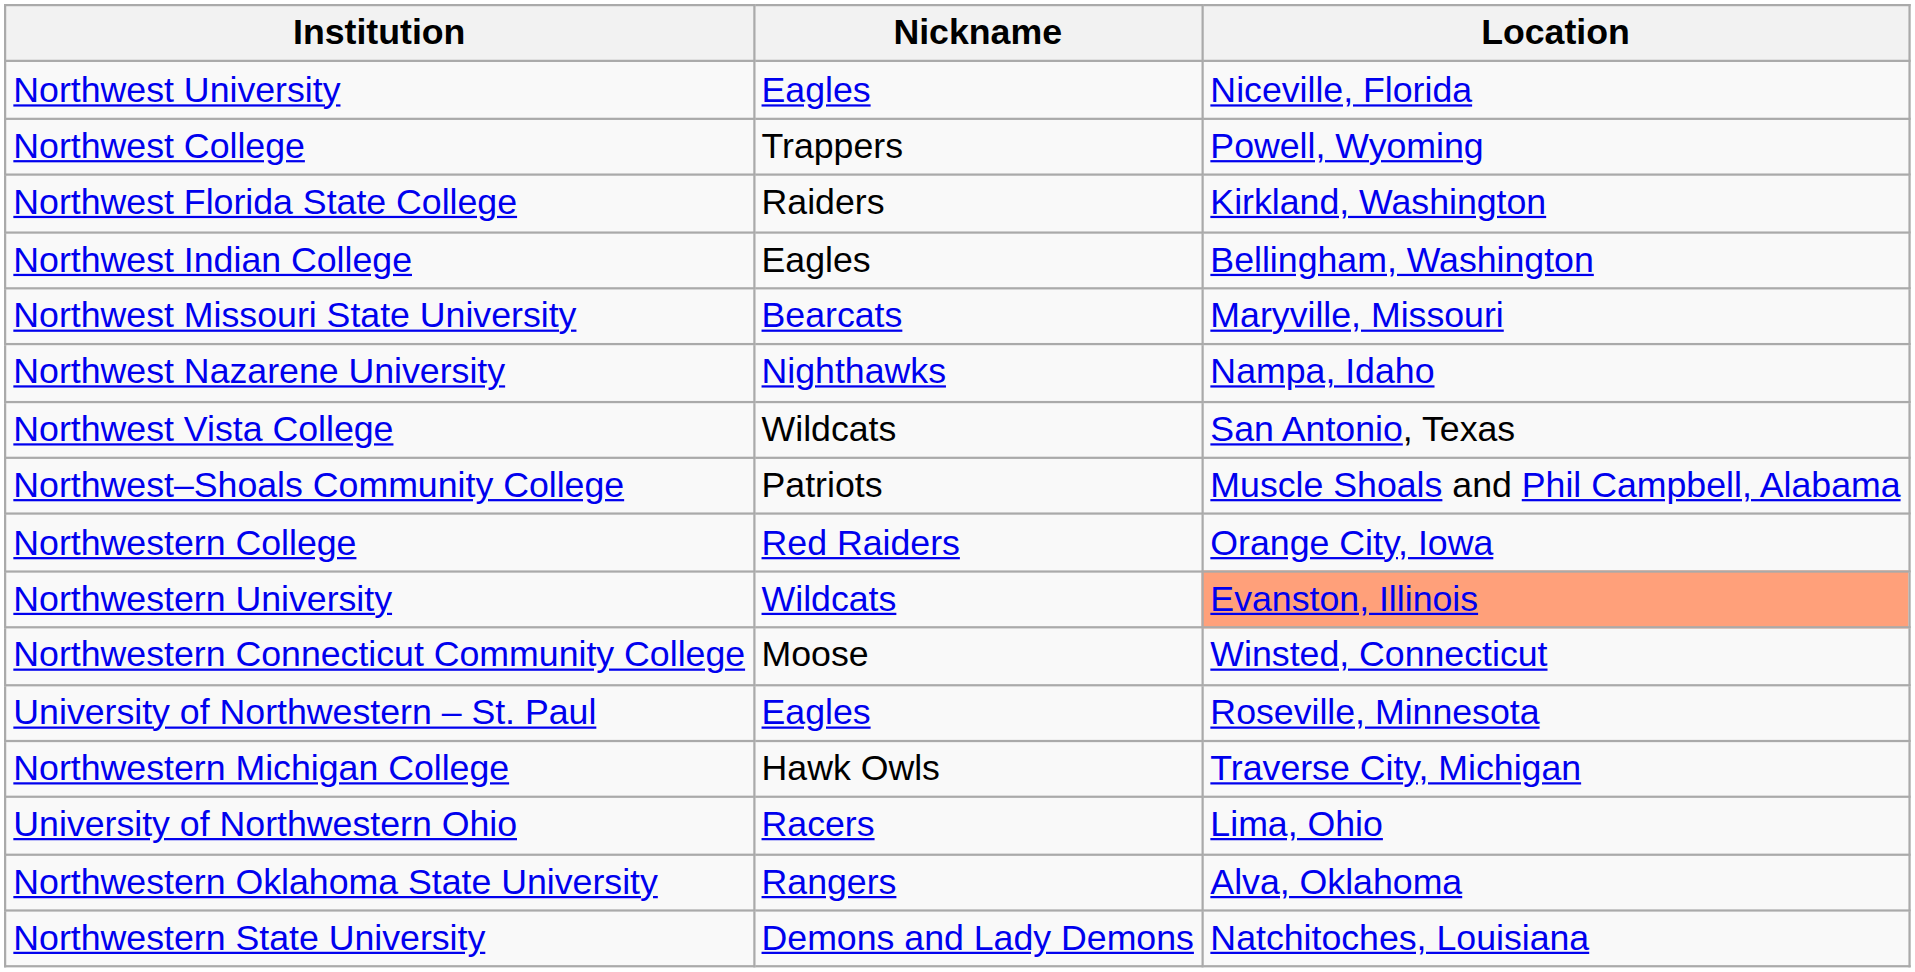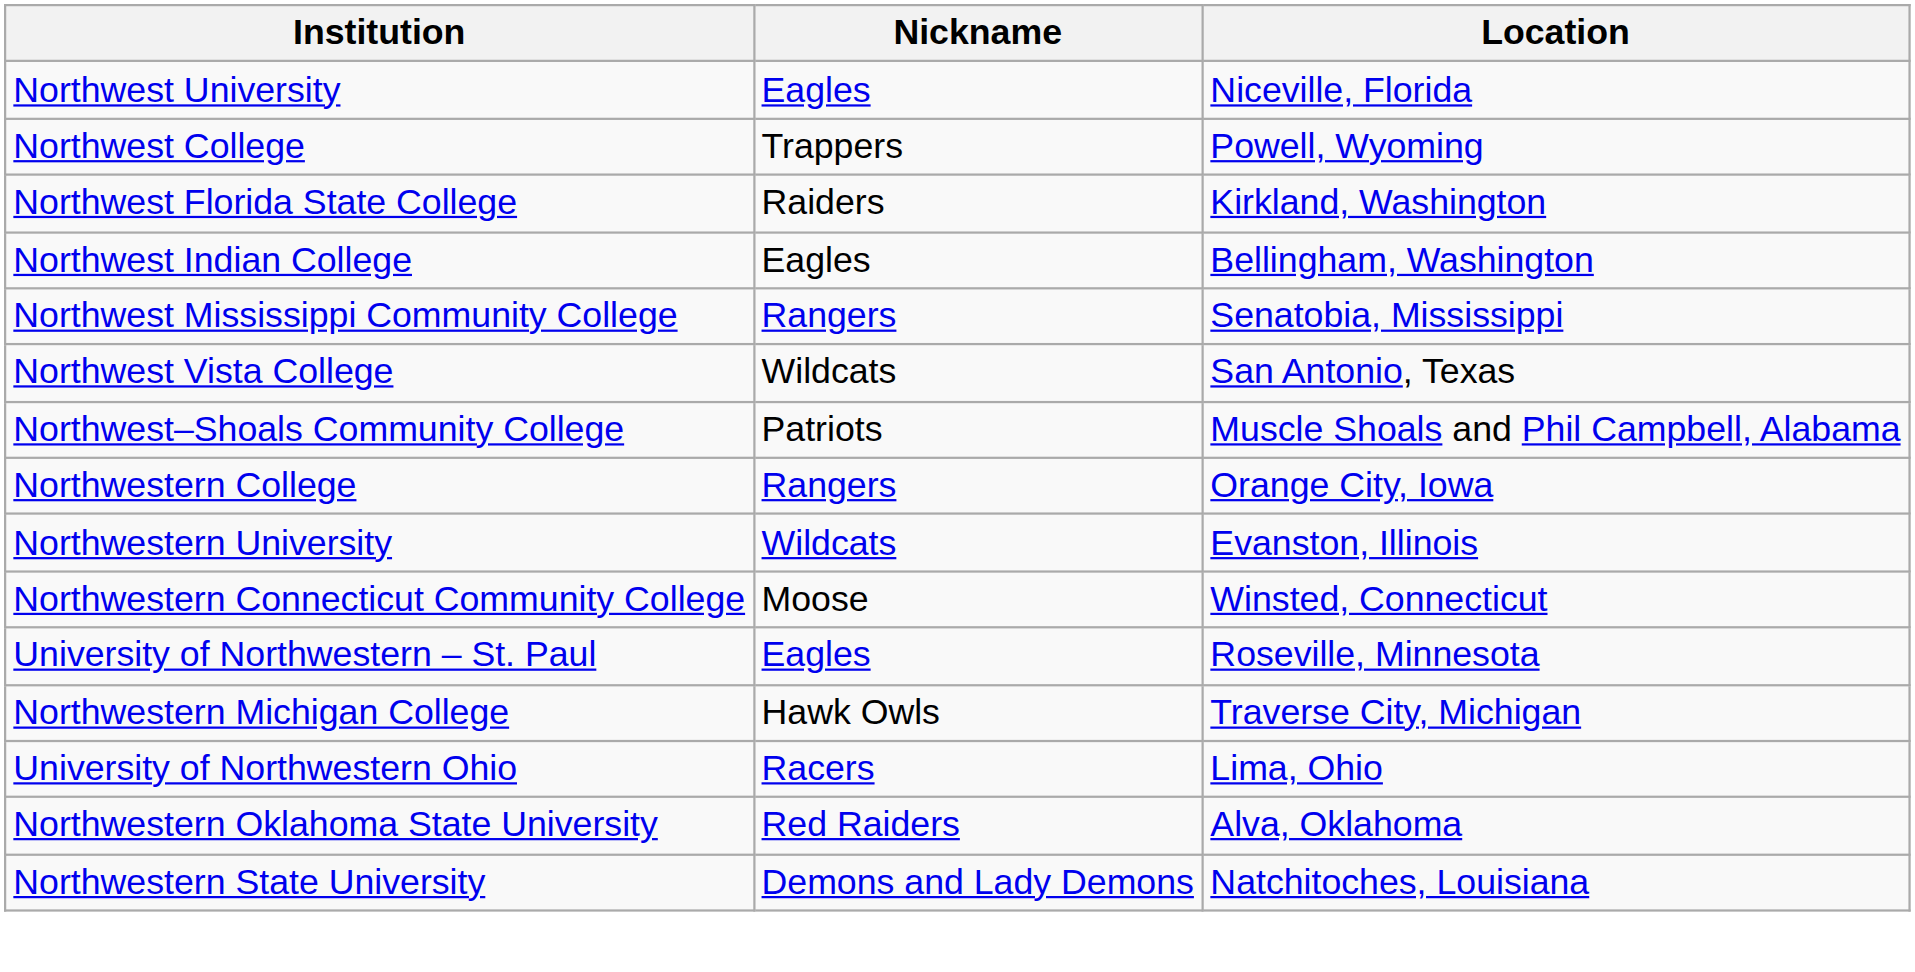 <table class="wikitable">
 <tr>
 <th>Institution</th>
 <th>Nickname</th>
 <th>Location</th>
 </tr>
 <tr>
 <td><a href='#'>Northwest University</a></td>
 <td><a href='#'>Eagles</a></td>
 <td><a href='#'>Niceville, Florida</a></td>
 </tr>
 <tr>
 <td><a href='#'>Northwest College</a></td>
 <td>Trappers</td>
 <td><a href='#'>Powell, Wyoming</a></td>
 </tr>
 <tr>
 <td><a href='#'>Northwest Florida State College</a></td>
 <td>Raiders</td>
 <td><a href='#'>Kirkland, Washington</a></td>
 </tr>
 <tr>
 <td><a href='#'>Northwest Indian College</a></td>
 <td>Eagles</td>
 <td><a href='#'>Bellingham, Washington</a></td>
 </tr>
 <tr>
-<td><a href='#'>Northwest Missouri State University</a></td>
-<td><a href='#'>Bearcats</a></td>
-<td><a href='#'>Maryville, Missouri</a></td>
-</tr>
-<tr>
-<td><a href='#'>Northwest Nazarene University</a></td>
-<td><a href='#'>Nighthawks</a></td>
-<td><a href='#'>Nampa, Idaho</a></td>
+<td><a href='#'>Northwest Mississippi Community College</a></td>
+<td><a href='#'>Rangers</a></td>
+<td><a href='#'>Senatobia, Mississippi</a></td>
 </tr>
 <tr>
 <td><a href='#'>Northwest Vista College</a></td>
 <td>Wildcats</td>
 <td><a href='#'>San Antonio</a>, Texas</td>
 </tr>
 <tr>
 <td><a href='#'>Northwest–Shoals Community College</a></td>
 <td>Patriots</td>
 <td><a href='#'>Muscle Shoals</a> and <a href='#'>Phil Campbell, Alabama</a></td>
 </tr>
 <tr>
 <td><a href='#'>Northwestern College</a></td>
-<td><a href='#'>Red Raiders</a></td>
+<td><a href='#'>Rangers</a></td>
 <td><a href='#'>Orange City, Iowa</a></td>
 </tr>
 <tr>
 <td><a href='#'>Northwestern University</a></td>
 <td><a href='#'>Wildcats</a></td>
-<td style="background: lightsalmon;"><a href='#'>Evanston, Illinois</a></td>
+<td><a href='#'>Evanston, Illinois</a></td>
 </tr>
 <tr>
 <td><a href='#'>Northwestern Connecticut Community College</a></td>
 <td>Moose</td>
 <td><a href='#'>Winsted, Connecticut</a></td>
 </tr>
 <tr>
 <td><a href='#'>University of Northwestern – St. Paul</a></td>
 <td><a href='#'>Eagles</a></td>
 <td><a href='#'>Roseville, Minnesota</a></td>
 </tr>
 <tr>
 <td><a href='#'>Northwestern Michigan College</a></td>
 <td>Hawk Owls</td>
 <td><a href='#'>Traverse City, Michigan</a></td>
 </tr>
 <tr>
 <td><a href='#'>University of Northwestern Ohio</a></td>
 <td><a href='#'>Racers</a></td>
 <td><a href='#'>Lima, Ohio</a></td>
 </tr>
 <tr>
 <td><a href='#'>Northwestern Oklahoma State University</a></td>
-<td><a href='#'>Rangers</a></td>
+<td><a href='#'>Red Raiders</a></td>
 <td><a href='#'>Alva, Oklahoma</a></td>
 </tr>
 <tr>
 <td><a href='#'>Northwestern State University</a></td>
 <td><a href='#'>Demons and Lady Demons</a></td>
 <td><a href='#'>Natchitoches, Louisiana</a></td>
 </tr>
 </table>
